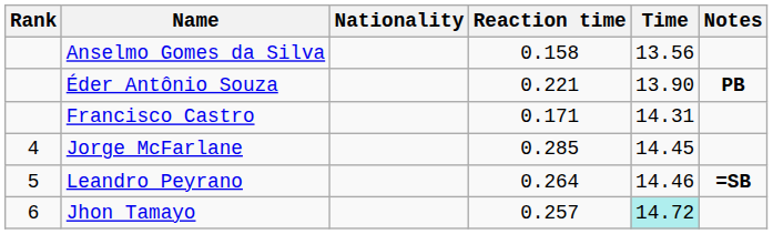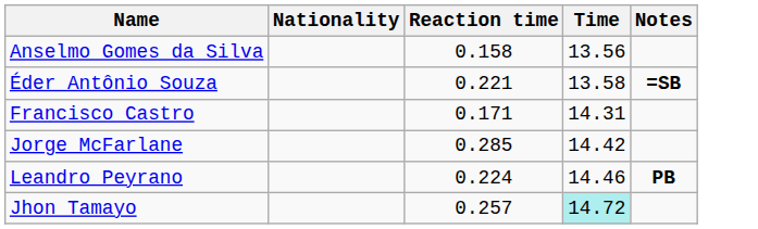 <table class="wikitable sortable" style="text-align:center">
 <tr>
-<th>Rank</th>
 <th>Name</th>
 <th>Nationality</th>
 <th>Reaction time</th>
 <th>Time</th>
 <th>Notes</th>
 </tr>
 <tr>
-<td></td>
 <td align=left><a href='#'>Anselmo Gomes da Silva</a></td>
 <td align=left></td>
 <td>0.158</td>
 <td>13.56</td>
 <td></td>
 </tr>
 <tr>
-<td></td>
 <td align=left><a href='#'>Éder Antônio Souza</a></td>
 <td align=left></td>
 <td>0.221</td>
-<td>13.90</td>
-<td><strong>PB</strong></td>
+<td>13.58</td>
+<td><strong>=SB</strong></td>
 </tr>
 <tr>
-<td></td>
 <td align=left><a href='#'>Francisco Castro</a></td>
 <td align=left></td>
 <td>0.171</td>
 <td>14.31</td>
 <td></td>
 </tr>
 <tr>
-<td>4</td>
 <td align=left><a href='#'>Jorge McFarlane</a></td>
 <td align=left></td>
 <td>0.285</td>
-<td>14.45</td>
+<td>14.42</td>
 <td></td>
 </tr>
 <tr>
-<td>5</td>
 <td align=left><a href='#'>Leandro Peyrano</a></td>
 <td align=left></td>
-<td>0.264</td>
+<td>0.224</td>
 <td>14.46</td>
-<td><strong>=SB</strong></td>
+<td><strong>PB</strong></td>
 </tr>
 <tr>
-<td>6</td>
 <td align=left><a href='#'>Jhon Tamayo</a></td>
 <td align=left></td>
 <td>0.257</td>
 <td style="background: paleturquoise;">14.72</td>
 <td></td>
 </tr>
 </table>
